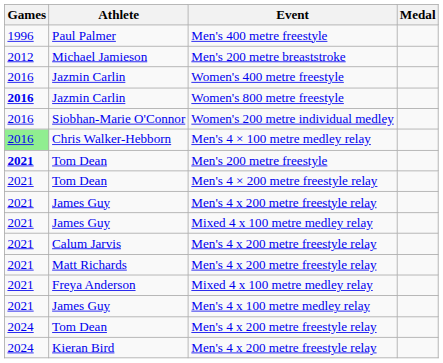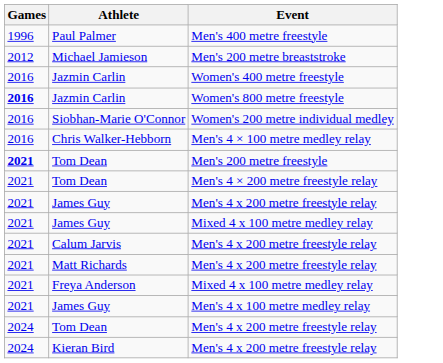 <table class="wikitable collapsible">
 <tr>
 <th>Games</th>
 <th>Athlete</th>
 <th>Event</th>
-<th>Medal</th>
 </tr>
 <tr>
 <td><a href='#'>1996</a></td>
 <td><a href='#'>Paul Palmer</a></td>
 <td><a href='#'>Men's 400 metre freestyle</a></td>
-<td></td>
 </tr>
 <tr>
 <td><a href='#'>2012</a></td>
 <td><a href='#'>Michael Jamieson</a></td>
 <td><a href='#'>Men's 200 metre breaststroke</a></td>
-<td></td>
 </tr>
 <tr>
 <td><a href='#'>2016</a></td>
 <td><a href='#'>Jazmin Carlin</a></td>
 <td><a href='#'>Women's 400 metre freestyle</a></td>
-<td></td>
 </tr>
 <tr>
 <td><strong><a href='#'>2016</a></strong></td>
 <td><a href='#'>Jazmin Carlin</a></td>
 <td><a href='#'>Women's 800 metre freestyle</a></td>
-<td></td>
 </tr>
 <tr>
 <td><a href='#'>2016</a></td>
 <td><a href='#'>Siobhan-Marie O'Connor</a></td>
 <td><a href='#'>Women's 200 metre individual medley</a></td>
-<td></td>
 </tr>
 <tr>
-<td style="background: lightgreen;"><a href='#'>2016</a></td>
+<td><a href='#'>2016</a></td>
 <td><a href='#'>Chris Walker-Hebborn</a></td>
 <td><a href='#'>Men's 4 × 100 metre medley relay</a></td>
-<td></td>
 </tr>
 <tr>
 <td><strong><a href='#'>2021</a></strong></td>
 <td><a href='#'>Tom Dean</a></td>
 <td><a href='#'>Men's 200 metre freestyle</a></td>
-<td></td>
 </tr>
 <tr>
 <td><a href='#'>2021</a></td>
 <td><a href='#'>Tom Dean</a></td>
 <td><a href='#'>Men's 4 × 200 metre freestyle relay</a></td>
-<td></td>
 </tr>
 <tr>
 <td><a href='#'>2021</a></td>
 <td><a href='#'>James Guy</a></td>
 <td><a href='#'>Men's 4 x 200 metre freestyle relay</a></td>
-<td></td>
 </tr>
 <tr>
 <td><a href='#'>2021</a></td>
 <td><a href='#'>James Guy</a></td>
 <td><a href='#'>Mixed 4 x 100 metre medley relay</a></td>
-<td></td>
 </tr>
 <tr>
 <td><a href='#'>2021</a></td>
 <td><a href='#'>Calum Jarvis</a></td>
 <td><a href='#'>Men's 4 x 200 metre freestyle relay</a></td>
-<td></td>
 </tr>
 <tr>
 <td><a href='#'>2021</a></td>
 <td><a href='#'>Matt Richards</a></td>
 <td><a href='#'>Men's 4 x 200 metre freestyle relay</a></td>
-<td></td>
 </tr>
 <tr>
 <td><a href='#'>2021</a></td>
 <td><a href='#'>Freya Anderson</a></td>
 <td><a href='#'>Mixed 4 x 100 metre medley relay</a></td>
-<td></td>
 </tr>
 <tr>
 <td><a href='#'>2021</a></td>
 <td><a href='#'>James Guy</a></td>
 <td><a href='#'>Men's 4 x 100 metre medley relay</a></td>
-<td></td>
 </tr>
 <tr>
 <td><a href='#'>2024</a></td>
 <td><a href='#'>Tom Dean</a></td>
 <td><a href='#'>Men's 4 x 200 metre freestyle relay</a></td>
-<td></td>
 </tr>
 <tr>
 <td><a href='#'>2024</a></td>
 <td><a href='#'>Kieran Bird</a></td>
 <td><a href='#'>Men's 4 x 200 metre freestyle relay</a></td>
-<td></td>
 </tr>
 </table>
